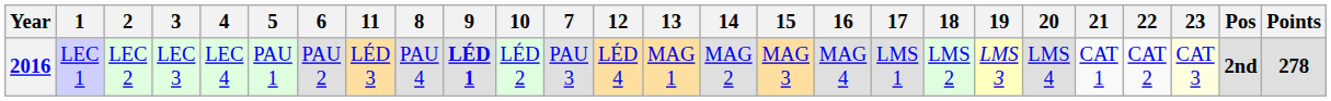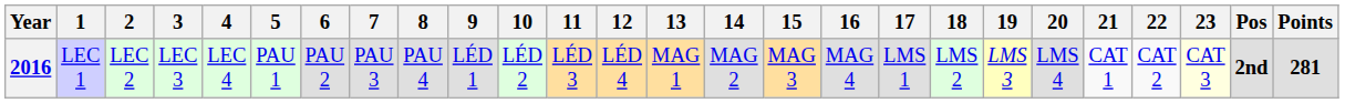 <table class="wikitable" style="text-align:center; font-size:85%">
 <tr>
 <th>Year</th>
 <th>1</th>
 <th>2</th>
 <th>3</th>
 <th>4</th>
 <th>5</th>
 <th>6</th>
-<th>11</th>
+<th>7</th>
 <th>8</th>
 <th>9</th>
 <th>10</th>
-<th>7</th>
+<th>11</th>
 <th>12</th>
 <th>13</th>
 <th>14</th>
 <th>15</th>
 <th>16</th>
 <th>17</th>
 <th>18</th>
 <th>19</th>
 <th>20</th>
 <th>21</th>
 <th>22</th>
 <th>23</th>
 <th>Pos</th>
 <th>Points</th>
 </tr>
 <tr>
 <th><a href='#'>2016</a></th>
 <td style="background:#CFCFFF;"><a href='#'>LEC<br>1</a><br></td>
 <td style="background:#DFFFDF;"><a href='#'>LEC<br>2</a><br></td>
 <td style="background:#DFFFDF;"><a href='#'>LEC<br>3</a><br></td>
 <td style="background:#DFFFDF;"><a href='#'>LEC<br>4</a><br></td>
 <td style="background:#DFFFDF;"><a href='#'>PAU<br>1</a><br></td>
 <td style="background:#DFDFDF;"><a href='#'>PAU<br>2</a><br></td>
+<td style="background:#DFDFDF;"><a href='#'>PAU<br>3</a><br></td>
+<td style="background:#DFDFDF;"><a href='#'>PAU<br>4</a><br></td>
+<td style="background:#DFDFDF;"><a href='#'>LÉD<br>1</a><br></td>
+<td style="background:#DFFFDF;"><a href='#'>LÉD<br>2</a><br></td>
 <td style="background:#FFDF9F;"><a href='#'>LÉD<br>3</a><br></td>
-<td style="background:#DFDFDF;"><a href='#'>PAU<br>4</a><br></td>
-<td style="background:#DFDFDF;"><strong><a href='#'>LÉD<br>1</a><br></strong></td>
-<td style="background:#DFFFDF;"><a href='#'>LÉD<br>2</a><br></td>
-<td style="background:#DFDFDF;"><a href='#'>PAU<br>3</a><br></td>
 <td style="background:#FFDF9F;"><a href='#'>LÉD<br>4</a><br></td>
 <td style="background:#FFDF9F;"><a href='#'>MAG<br>1</a><br></td>
 <td style="background:#DFDFDF;"><a href='#'>MAG<br>2</a><br></td>
 <td style="background:#FFDF9F;"><a href='#'>MAG<br>3</a><br></td>
 <td style="background:#DFDFDF;"><a href='#'>MAG<br>4</a><br></td>
 <td style="background:#DFDFDF;"><a href='#'>LMS<br>1</a><br></td>
 <td style="background:#DFFFDF;"><a href='#'>LMS<br>2</a><br></td>
 <td style="background:#FFFFBF;"><em><a href='#'>LMS<br>3</a></em><br></td>
 <td style="background:#DFDFDF;"><a href='#'>LMS<br>4</a><br></td>
 <td><a href='#'>CAT<br>1</a></td>
 <td><a href='#'>CAT<br>2</a></td>
 <td style="background: lightyellow;"><a href='#'>CAT<br>3</a></td>
 <th style="background:#DFDFDF;">2nd</th>
-<th style="background:#DFDFDF;">278</th>
+<th style="background:#DFDFDF;">281</th>
 </tr>
 </table>
